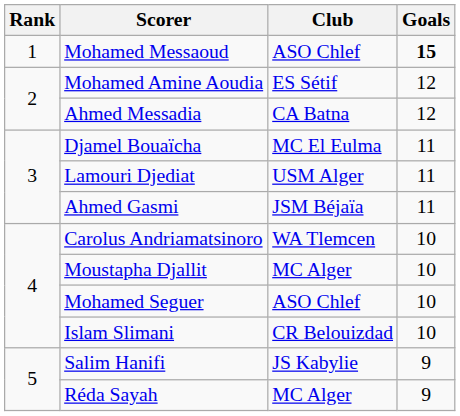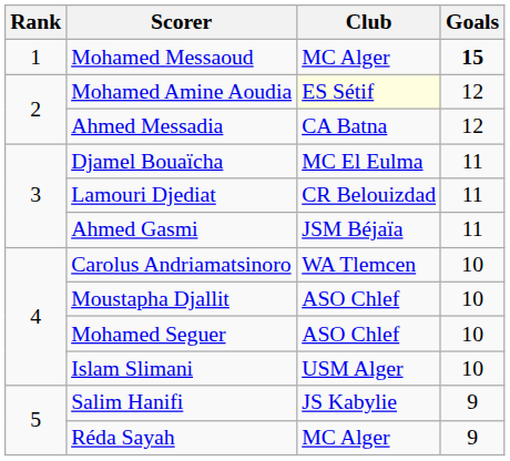 <table class="wikitable" style="text-align:center">
 <tr>
 <th>Rank</th>
 <th>Scorer</th>
 <th>Club</th>
 <th>Goals</th>
 </tr>
 <tr>
 <td>1</td>
 <td align="left"><a href='#'>Mohamed Messaoud</a></td>
-<td align="left"><a href='#'>ASO Chlef</a></td>
+<td align="left"><a href='#'>MC Alger</a></td>
 <td><strong>15</strong></td>
 </tr>
 <tr>
 <td align=center rowspan="2">2</td>
 <td align="left"><a href='#'>Mohamed Amine Aoudia</a></td>
-<td align="left"><a href='#'>ES Sétif</a></td>
+<td align="left" style="background: lightyellow;"><a href='#'>ES Sétif</a></td>
 <td>12</td>
 </tr>
 <tr>
 <td align="left"><a href='#'>Ahmed Messadia</a></td>
 <td align="left"><a href='#'>CA Batna</a></td>
 <td>12</td>
 </tr>
 <tr>
 <td align=center rowspan="3">3</td>
 <td align="left"><a href='#'>Djamel Bouaïcha</a></td>
 <td align="left"><a href='#'>MC El Eulma</a></td>
 <td>11</td>
 </tr>
 <tr>
 <td align="left"><a href='#'>Lamouri Djediat</a></td>
-<td align="left"><a href='#'>USM Alger</a></td>
+<td align="left"><a href='#'>CR Belouizdad</a></td>
 <td>11</td>
 </tr>
 <tr>
 <td align="left"><a href='#'>Ahmed Gasmi</a></td>
 <td align="left"><a href='#'>JSM Béjaïa</a></td>
 <td>11</td>
 </tr>
 <tr>
 <td align=center rowspan="4">4</td>
 <td align="left"><a href='#'>Carolus Andriamatsinoro</a></td>
 <td align="left"><a href='#'>WA Tlemcen</a></td>
 <td>10</td>
 </tr>
 <tr>
 <td align="left"><a href='#'>Moustapha Djallit</a></td>
-<td align="left"><a href='#'>MC Alger</a></td>
+<td align="left"><a href='#'>ASO Chlef</a></td>
 <td>10</td>
 </tr>
 <tr>
 <td align="left"><a href='#'>Mohamed Seguer</a></td>
 <td align="left"><a href='#'>ASO Chlef</a></td>
 <td>10</td>
 </tr>
 <tr>
 <td align="left"><a href='#'>Islam Slimani</a></td>
-<td align="left"><a href='#'>CR Belouizdad</a></td>
+<td align="left"><a href='#'>USM Alger</a></td>
 <td>10</td>
 </tr>
 <tr>
 <td align=center rowspan="2">5</td>
 <td align="left"><a href='#'>Salim Hanifi</a></td>
 <td align="left"><a href='#'>JS Kabylie</a></td>
 <td>9</td>
 </tr>
 <tr>
 <td align="left"><a href='#'>Réda Sayah</a></td>
 <td align="left"><a href='#'>MC Alger</a></td>
 <td>9</td>
 </tr>
 </table>
